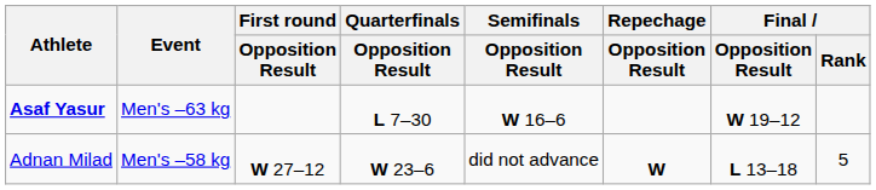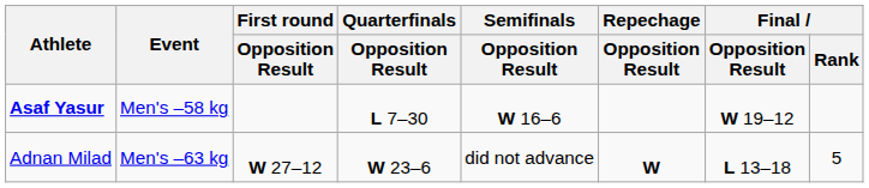 <table class="wikitable" style="font-size:90%;">
 <tr>
 <th rowspan="2">Athlete</th>
 <th rowspan="2">Event</th>
 <th>First round</th>
 <th>Quarterfinals</th>
 <th>Semifinals</th>
 <th>Repechage</th>
 <th colspan="2">Final / </th>
 </tr>
 <tr>
 <th>Opposition<br>Result</th>
 <th>Opposition<br>Result</th>
 <th>Opposition<br>Result</th>
 <th>Opposition<br>Result</th>
 <th>Opposition<br>Result</th>
 <th>Rank</th>
 </tr>
 <tr align=center>
 <td align=left><strong><a href='#'>Asaf Yasur</a></strong></td>
-<td align=left><a href='#'>Men's –63 kg</a></td>
+<td align=left><a href='#'>Men's –58 kg</a></td>
 <td></td>
 <td><br><strong>L</strong> 7–30</td>
 <td><br><strong>W</strong> 16–6</td>
 <td></td>
 <td><br><strong>W</strong> 19–12</td>
 <td></td>
 </tr>
 <tr align=center>
 <td align=left><a href='#'>Adnan Milad</a></td>
-<td align=left><a href='#'>Men's –58 kg</a></td>
+<td align=left><a href='#'>Men's –63 kg</a></td>
 <td><br><strong>W</strong> 27–12</td>
 <td><br><strong>W</strong> 23–6</td>
 <td>did not advance</td>
 <td><br><strong>W</strong> </td>
 <td><br><strong>L</strong> 13–18</td>
 <td>5</td>
 </tr>
 </table>
